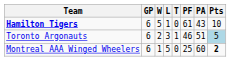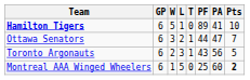 <table class="wikitable">
 <tr>
 <th>Team</th>
 <th>GP</th>
 <th>W</th>
 <th>L</th>
 <th>T</th>
 <th>PF</th>
 <th>PA</th>
 <th>Pts</th>
 </tr>
 <tr align="center">
 <td align="left"><strong><a href='#'>Hamilton Tigers</a></strong></td>
 <td>6</td>
 <td>5</td>
 <td>1</td>
 <td>0</td>
-<td>61</td>
-<td>43</td>
+<td>89</td>
+<td>41</td>
 <td>10</td>
+</tr>
+<tr align="center">
+<td align="left"><a href='#'>Ottawa Senators</a></td>
+<td>6</td>
+<td>3</td>
+<td>2</td>
+<td>1</td>
+<td>44</td>
+<td>47</td>
+<td>7</td>
 </tr>
 <tr align="center">
 <td align="left"><a href='#'>Toronto Argonauts</a></td>
 <td>6</td>
 <td>2</td>
 <td>3</td>
 <td>1</td>
-<td>46</td>
-<td>51</td>
-<td style="background: lightblue;">5</td>
+<td>43</td>
+<td>56</td>
+<td>5</td>
 </tr>
 <tr align="center">
 <td align="left"><a href='#'>Montreal AAA Winged Wheelers</a></td>
 <td>6</td>
 <td>1</td>
 <td>5</td>
 <td>0</td>
 <td>25</td>
 <td>60</td>
 <td><strong>2</strong></td>
 </tr>
 </table>
